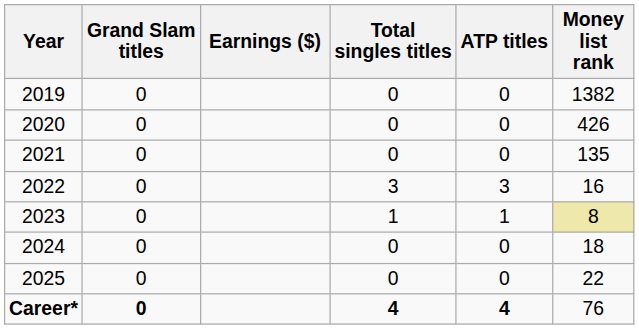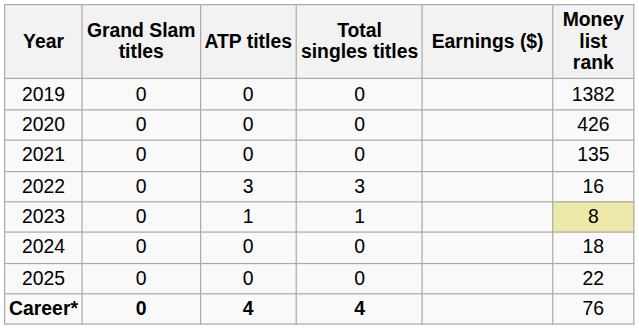 <table class="wikitable mw-datatable" style="text-align:center;">
 <tr>
 <th>Year</th>
 <th>Grand Slam<br>titles</th>
+<th>ATP titles</th>
+<th>Total<br>singles titles</th>
 <th width="100">Earnings ($)</th>
-<th>Total<br>singles titles</th>
-<th>ATP titles</th>
 <th width="60">Money list rank</th>
 </tr>
 <tr>
 <td>2019</td>
 <td>0</td>
-<td align=right></td>
 <td>0</td>
 <td>0</td>
+<td align=right></td>
 <td>1382</td>
 </tr>
 <tr>
 <td>2020</td>
 <td>0</td>
-<td align=right></td>
 <td>0</td>
 <td>0</td>
+<td align=right></td>
 <td>426</td>
 </tr>
 <tr>
 <td>2021</td>
 <td>0</td>
-<td align=right></td>
 <td>0</td>
 <td>0</td>
+<td align=right></td>
 <td>135</td>
 </tr>
 <tr>
 <td>2022</td>
 <td>0</td>
-<td align=right></td>
 <td>3</td>
 <td>3</td>
+<td align=right></td>
 <td>16</td>
 </tr>
 <tr>
 <td>2023</td>
 <td>0</td>
-<td align=right></td>
 <td>1</td>
 <td>1</td>
+<td align=right></td>
 <td bgcolor=eee8aa>8</td>
 </tr>
 <tr>
 <td>2024</td>
 <td>0</td>
-<td align=right></td>
 <td>0</td>
 <td>0</td>
+<td align=right></td>
 <td>18</td>
 </tr>
 <tr>
 <td>2025</td>
 <td>0</td>
-<td align=right></td>
 <td>0</td>
 <td>0</td>
+<td align=right></td>
 <td>22</td>
 </tr>
 <tr>
 <td><strong>Career*</strong></td>
 <td><strong>0</strong></td>
-<td align=right><strong></strong></td>
 <td><strong>4</strong></td>
 <td><strong>4</strong></td>
+<td align=right><strong></strong></td>
 <td>76</td>
 </tr>
 </table>
